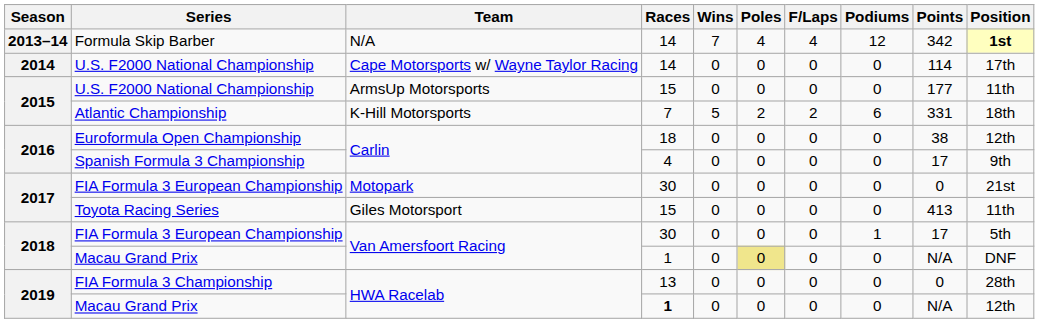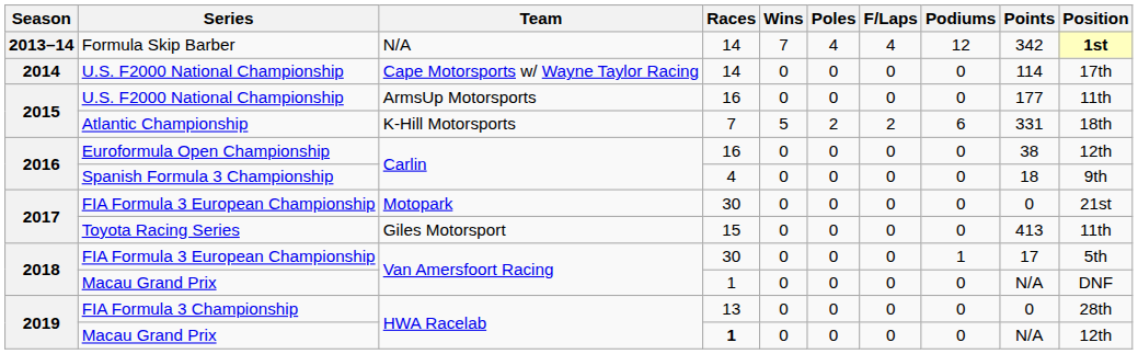 <table class="wikitable" style="font-size: 90%; text-align:center">
 <tr>
 <th>Season</th>
 <th>Series</th>
 <th>Team</th>
 <th>Races</th>
 <th>Wins</th>
 <th>Poles</th>
 <th>F/Laps</th>
 <th>Podiums</th>
 <th>Points</th>
 <th>Position</th>
 </tr>
 <tr>
 <th>2013–14</th>
 <td align=left>Formula Skip Barber</td>
 <td align=left>N/A</td>
 <td>14</td>
 <td>7</td>
 <td>4</td>
 <td>4</td>
 <td>12</td>
 <td>342</td>
 <td style="background:#FFFFBF;"><strong>1st</strong></td>
 </tr>
 <tr>
 <th>2014</th>
 <td align=left><a href='#'>U.S. F2000 National Championship</a></td>
 <td align=left><a href='#'>Cape Motorsports</a> w/ <a href='#'>Wayne Taylor Racing</a></td>
 <td>14</td>
 <td>0</td>
 <td>0</td>
 <td>0</td>
 <td>0</td>
 <td>114</td>
 <td>17th</td>
 </tr>
 <tr>
 <th rowspan=2>2015</th>
 <td align=left><a href='#'>U.S. F2000 National Championship</a></td>
 <td align=left>ArmsUp Motorsports</td>
-<td>15</td>
+<td>16</td>
 <td>0</td>
 <td>0</td>
 <td>0</td>
 <td>0</td>
 <td>177</td>
 <td>11th</td>
 </tr>
 <tr>
 <td align=left><a href='#'>Atlantic Championship</a></td>
 <td align=left>K-Hill Motorsports</td>
 <td>7</td>
 <td>5</td>
 <td>2</td>
 <td>2</td>
 <td>6</td>
 <td>331</td>
 <td>18th</td>
 </tr>
 <tr>
 <th rowspan=2>2016</th>
 <td align=left><a href='#'>Euroformula Open Championship</a></td>
 <td align=left rowspan=2><a href='#'>Carlin</a></td>
-<td>18</td>
+<td>16</td>
 <td>0</td>
 <td>0</td>
 <td>0</td>
 <td>0</td>
 <td>38</td>
 <td>12th</td>
 </tr>
 <tr>
 <td align=left><a href='#'>Spanish Formula 3 Championship</a></td>
 <td>4</td>
 <td>0</td>
 <td>0</td>
 <td>0</td>
 <td>0</td>
-<td>17</td>
+<td>18</td>
 <td>9th</td>
 </tr>
 <tr>
 <th rowspan=2>2017</th>
 <td align=left><a href='#'>FIA Formula 3 European Championship</a></td>
 <td align=left><a href='#'>Motopark</a></td>
 <td>30</td>
 <td>0</td>
 <td>0</td>
 <td>0</td>
 <td>0</td>
 <td>0</td>
 <td>21st</td>
 </tr>
 <tr>
 <td align=left><a href='#'>Toyota Racing Series</a></td>
 <td align=left>Giles Motorsport</td>
 <td>15</td>
 <td>0</td>
 <td>0</td>
 <td>0</td>
 <td>0</td>
 <td>413</td>
 <td>11th</td>
 </tr>
 <tr>
 <th rowspan=2>2018</th>
 <td align=left><a href='#'>FIA Formula 3 European Championship</a></td>
 <td align=left rowspan=2><a href='#'>Van Amersfoort Racing</a></td>
 <td>30</td>
 <td>0</td>
 <td>0</td>
 <td>0</td>
 <td>1</td>
 <td>17</td>
 <td>5th</td>
 </tr>
 <tr>
 <td align=left><a href='#'>Macau Grand Prix</a></td>
 <td>1</td>
 <td>0</td>
-<td style="background: khaki;">0</td>
+<td>0</td>
 <td>0</td>
 <td>0</td>
 <td>N/A</td>
 <td>DNF</td>
 </tr>
 <tr>
 <th rowspan=2>2019</th>
 <td align=left><a href='#'>FIA Formula 3 Championship</a></td>
 <td align=left rowspan=2><a href='#'>HWA Racelab</a></td>
 <td>13</td>
 <td>0</td>
 <td>0</td>
 <td>0</td>
 <td>0</td>
 <td>0</td>
 <td>28th</td>
 </tr>
 <tr>
 <td align=left><a href='#'>Macau Grand Prix</a></td>
 <td><strong>1</strong></td>
 <td>0</td>
 <td>0</td>
 <td>0</td>
 <td>0</td>
 <td>N/A</td>
 <td>12th</td>
 </tr>
 </table>
